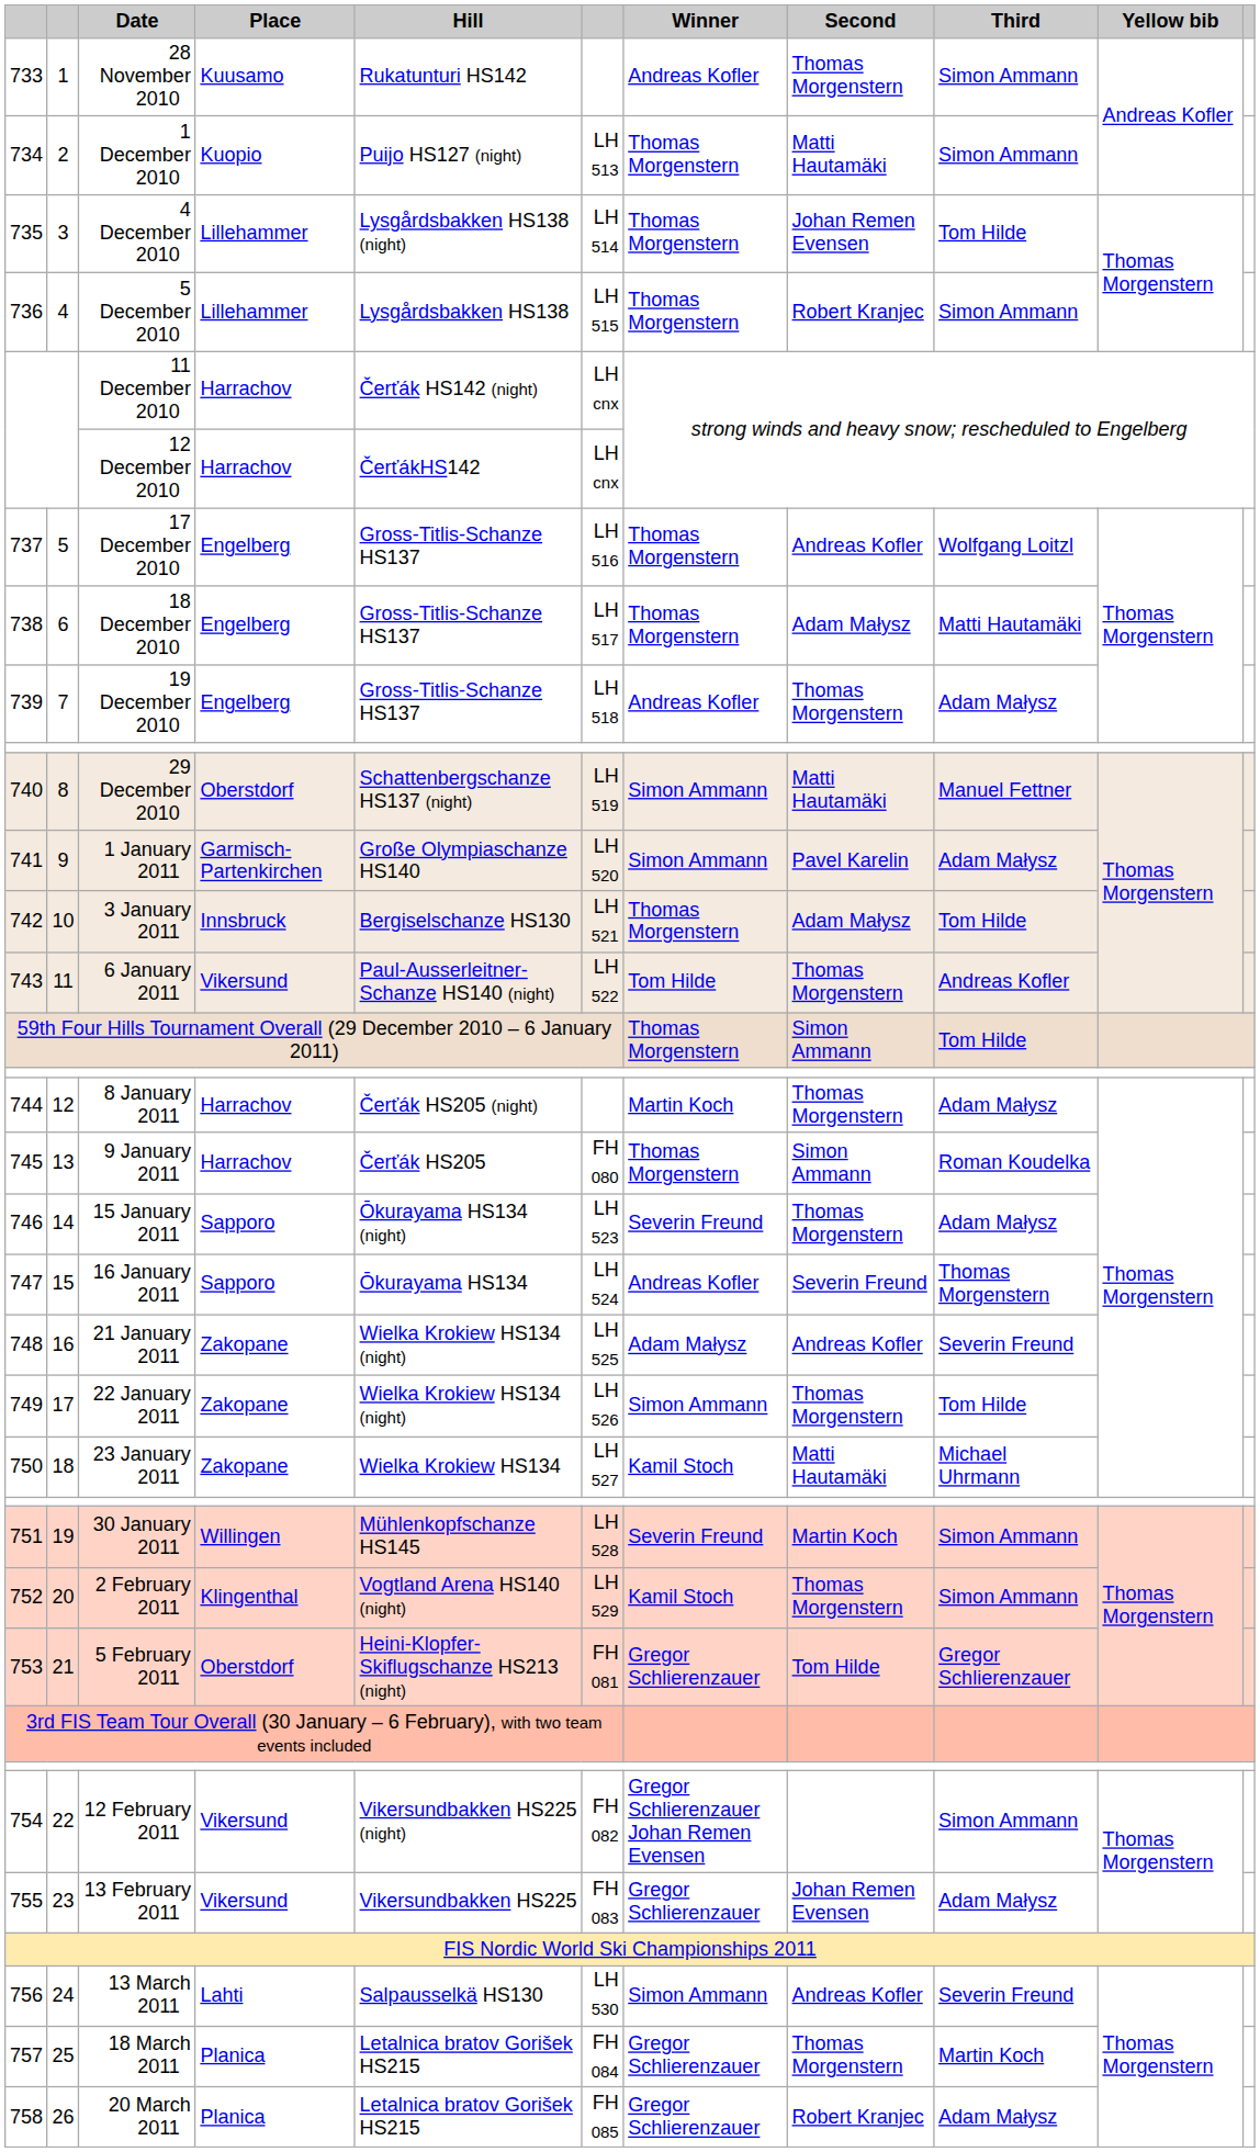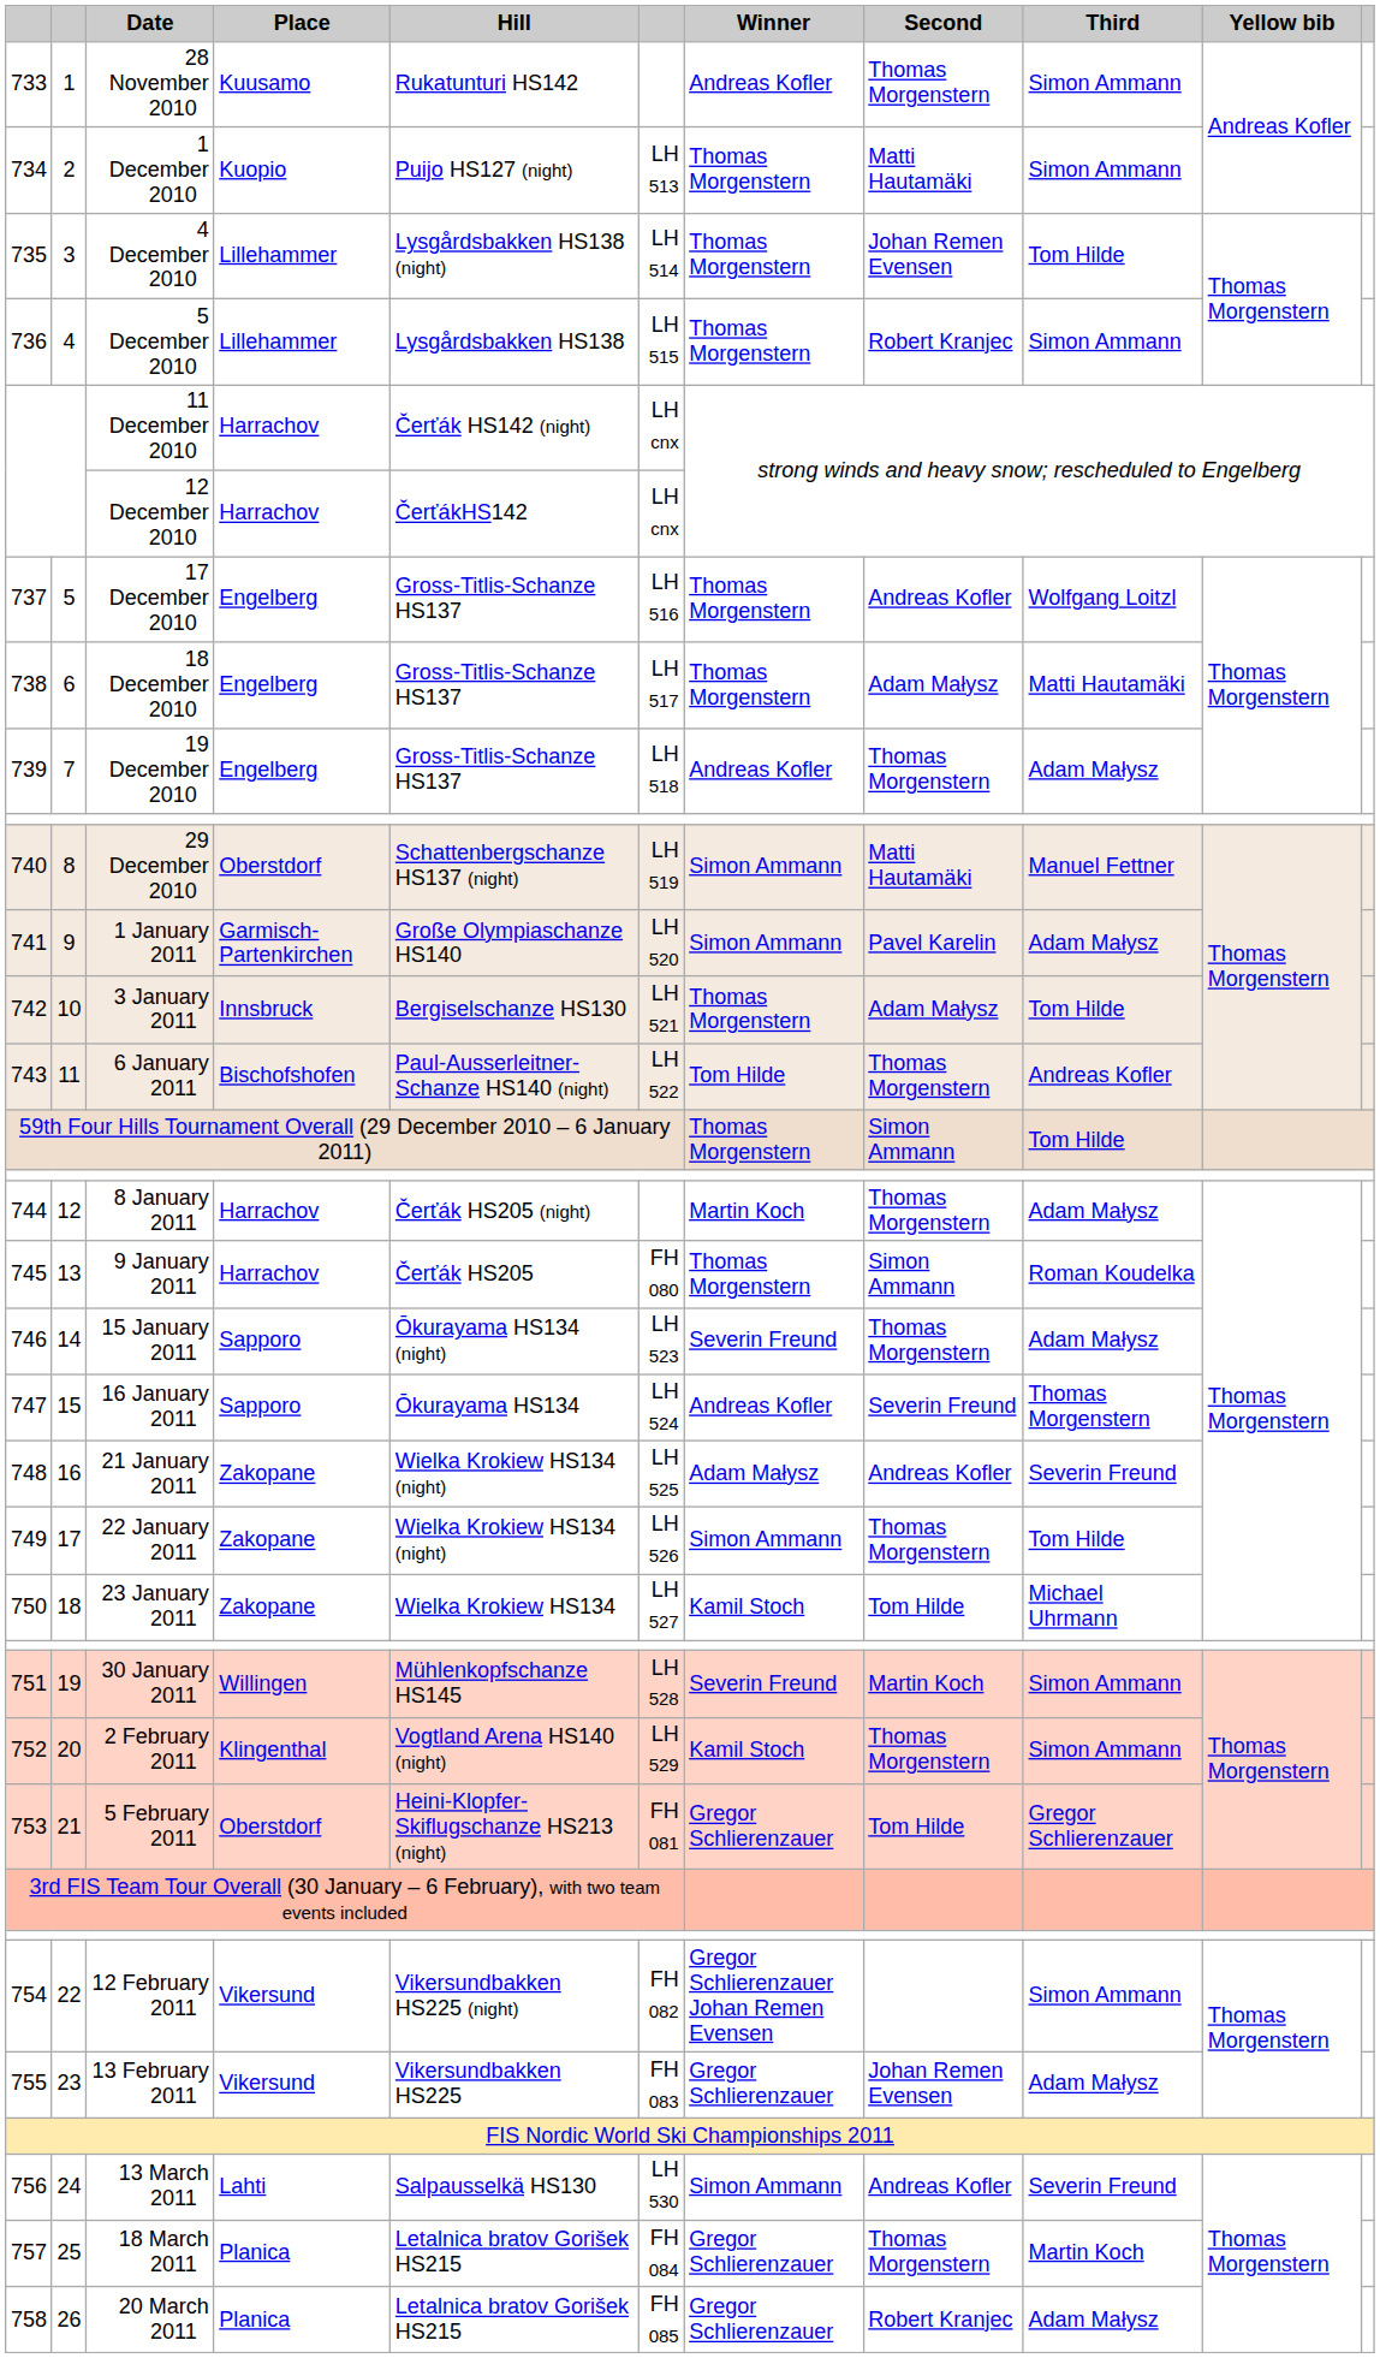 <table class="wikitable plainrowheaders" style="background:#fff; font-size:86%; line-height:16px; border:grey solid 1px; border-collapse:collapse;">
 <tr>
 <th scope="col" style="background:#ccc; width=20 px;"></th>
 <th scope="col" style="background:#ccc; width=30 px;"></th>
 <th scope="col" style="background:#ccc; width:130px;">Date</th>
 <th scope="col" style="background:#ccc; width:200px;">Place</th>
 <th scope="col" style="background:#ccc; width:240px;">Hill</th>
 <th scope="col" style="background:#ccc; width:40px;"></th>
 <th scope="col" style="background:#ccc; width:185px;">Winner</th>
 <th scope="col" style="background:#ccc; width:185px;">Second</th>
 <th scope="col" style="background:#ccc; width:185px;">Third</th>
 <th scope="col" style="background:#ccc; width:180px;">Yellow bib</th>
 <th scope="col" style="background:#ccc; width:10px;"></th>
 </tr>
 <tr>
 <td align=center>733</td>
 <td align=center>1</td>
 <td align=right>28 November 2010  </td>
 <td> <a href='#'>Kuusamo</a></td>
 <td><a href='#'>Rukatunturi</a> HS142</td>
 <td align=right></td>
 <td> <a href='#'>Andreas Kofler</a></td>
 <td> <a href='#'>Thomas Morgenstern</a></td>
 <td> <a href='#'>Simon Ammann</a></td>
 <td rowspan=2> <a href='#'>Andreas Kofler</a></td>
 <td></td>
 </tr>
 <tr>
 <td align=center>734</td>
 <td align=center>2</td>
 <td align=right>1 December 2010  </td>
 <td> <a href='#'>Kuopio</a></td>
 <td><a href='#'>Puijo</a> HS127 <small>(night)</small></td>
 <td align=right>LH <sub>513</sub></td>
 <td> <a href='#'>Thomas Morgenstern</a></td>
 <td> <a href='#'>Matti Hautamäki</a></td>
 <td> <a href='#'>Simon Ammann</a></td>
 <td></td>
 </tr>
 <tr>
 <td align=center>735</td>
 <td align=center>3</td>
 <td align=right>4 December 2010  </td>
 <td> <a href='#'>Lillehammer</a></td>
 <td><a href='#'>Lysgårdsbakken</a> HS138 <small>(night)</small></td>
 <td align=right>LH <sub>514</sub></td>
 <td> <a href='#'>Thomas Morgenstern</a></td>
 <td> <a href='#'>Johan Remen Evensen</a></td>
 <td> <a href='#'>Tom Hilde</a></td>
 <td rowspan=2> <a href='#'>Thomas Morgenstern</a></td>
 <td></td>
 </tr>
 <tr>
 <td align=center>736</td>
 <td align=center>4</td>
 <td align=right>5 December 2010  </td>
 <td> <a href='#'>Lillehammer</a></td>
 <td><a href='#'>Lysgårdsbakken</a> HS138</td>
 <td align=right>LH <sub>515</sub></td>
 <td> <a href='#'>Thomas Morgenstern</a></td>
 <td> <a href='#'>Robert Kranjec</a></td>
 <td> <a href='#'>Simon Ammann</a></td>
 <td></td>
 </tr>
 <tr>
 <td rowspan=2 colspan=2></td>
 <td align=right>11 December 2010  </td>
 <td> <a href='#'>Harrachov</a></td>
 <td><a href='#'>Čerťák</a> HS142 <small>(night)</small></td>
 <td align=right>LH <sub>cnx</sub></td>
 <td rowspan=2 colspan=5 align=center><em>strong winds and heavy snow; rescheduled to Engelberg</em></td>
 </tr>
 <tr>
 <td align=right>12 December 2010  </td>
 <td> <a href='#'>Harrachov</a></td>
 <td><a href='#'>ČerťákHS</a>142</td>
 <td align=right>LH <sub>cnx</sub></td>
 </tr>
 <tr>
 <td align=center>737</td>
 <td align=center>5</td>
 <td align=right><small></small>17 December 2010  </td>
 <td> <a href='#'>Engelberg</a></td>
 <td><a href='#'>Gross-Titlis-Schanze</a> HS137</td>
 <td align=right>LH <sub>516</sub></td>
 <td> <a href='#'>Thomas Morgenstern</a></td>
 <td> <a href='#'>Andreas Kofler</a></td>
 <td> <a href='#'>Wolfgang Loitzl</a></td>
 <td rowspan=3> <a href='#'>Thomas Morgenstern</a></td>
 <td></td>
 </tr>
 <tr>
 <td align=center>738</td>
 <td align=center>6</td>
 <td align=right>18 December 2010  </td>
 <td> <a href='#'>Engelberg</a></td>
 <td><a href='#'>Gross-Titlis-Schanze</a> HS137</td>
 <td align=right>LH <sub>517</sub></td>
 <td> <a href='#'>Thomas Morgenstern</a></td>
 <td> <a href='#'>Adam Małysz</a></td>
 <td> <a href='#'>Matti Hautamäki</a></td>
 <td></td>
 </tr>
 <tr>
 <td align=center>739</td>
 <td align=center>7</td>
 <td align=right>19 December 2010  </td>
 <td> <a href='#'>Engelberg</a></td>
 <td><a href='#'>Gross-Titlis-Schanze</a> HS137</td>
 <td align=right>LH <sub>518</sub></td>
 <td> <a href='#'>Andreas Kofler</a></td>
 <td> <a href='#'>Thomas Morgenstern</a></td>
 <td> <a href='#'>Adam Małysz</a></td>
 <td></td>
 </tr>
 <tr>
 <td colspan=11></td>
 </tr>
 <tr bgcolor=#F5EADF>
 <td align=center>740</td>
 <td align=center>8</td>
 <td align=right>29 December 2010  </td>
 <td> <a href='#'>Oberstdorf</a></td>
 <td><a href='#'>Schattenbergschanze</a> HS137 <small>(night)</small></td>
 <td align=right>LH <sub>519</sub></td>
 <td> <a href='#'>Simon Ammann</a></td>
 <td> <a href='#'>Matti Hautamäki</a></td>
 <td> <a href='#'>Manuel Fettner</a></td>
 <td rowspan=4> <a href='#'>Thomas Morgenstern</a></td>
 <td></td>
 </tr>
 <tr bgcolor=#F5EADF>
 <td align=center>741</td>
 <td align=center>9</td>
 <td align=right>1 January 2011  </td>
 <td> <a href='#'>Garmisch-Partenkirchen</a></td>
 <td><a href='#'>Große Olympiaschanze</a> HS140</td>
 <td align=right>LH <sub>520</sub></td>
 <td> <a href='#'>Simon Ammann</a></td>
 <td> <a href='#'>Pavel Karelin</a></td>
 <td> <a href='#'>Adam Małysz</a></td>
 <td></td>
 </tr>
 <tr bgcolor=#F5EADF>
 <td align=center>742</td>
 <td align=center>10</td>
 <td align=right>3 January 2011  </td>
 <td> <a href='#'>Innsbruck</a></td>
 <td><a href='#'>Bergiselschanze</a> HS130</td>
 <td align=right>LH <sub>521</sub></td>
 <td> <a href='#'>Thomas Morgenstern</a></td>
 <td> <a href='#'>Adam Małysz</a></td>
 <td> <a href='#'>Tom Hilde</a></td>
 <td></td>
 </tr>
 <tr bgcolor=#F5EADF>
 <td align=center>743</td>
 <td align=center>11</td>
 <td align=right>6 January 2011  </td>
-<td> <a href='#'>Vikersund</a></td>
+<td> <a href='#'>Bischofshofen</a></td>
 <td><a href='#'>Paul-Ausserleitner-Schanze</a> HS140 <small>(night)</small></td>
 <td align=right>LH <sub>522</sub></td>
 <td> <a href='#'>Tom Hilde</a></td>
 <td> <a href='#'>Thomas Morgenstern</a></td>
 <td> <a href='#'>Andreas Kofler</a></td>
 <td></td>
 </tr>
 <tr bgcolor=#EFDECD>
 <td colspan=6 align=center><a href='#'>59th Four Hills Tournament Overall</a> (29 December 2010 – 6 January 2011)</td>
 <td> <a href='#'>Thomas Morgenstern</a></td>
 <td> <a href='#'>Simon Ammann</a></td>
 <td> <a href='#'>Tom Hilde</a></td>
 <td colspan=2></td>
 </tr>
 <tr>
 <td colspan=11></td>
 </tr>
 <tr>
 <td align=center>744</td>
 <td align=center>12</td>
 <td align=right>8 January 2011  </td>
 <td> <a href='#'>Harrachov</a></td>
 <td><a href='#'>Čerťák</a> HS205 <small>(night)</small></td>
 <td align=right></td>
 <td> <a href='#'>Martin Koch</a></td>
 <td> <a href='#'>Thomas Morgenstern</a></td>
 <td> <a href='#'>Adam Małysz</a></td>
 <td rowspan=7> <a href='#'>Thomas Morgenstern</a></td>
 <td></td>
 </tr>
 <tr>
 <td align=center>745</td>
 <td align=center>13</td>
 <td align=right>9 January 2011  </td>
 <td> <a href='#'>Harrachov</a></td>
 <td><a href='#'>Čerťák</a> HS205</td>
 <td align=right>FH <sub>080 </sub></td>
 <td> <a href='#'>Thomas Morgenstern</a></td>
 <td> <a href='#'>Simon Ammann</a></td>
 <td> <a href='#'>Roman Koudelka</a></td>
 <td></td>
 </tr>
 <tr>
 <td align=center>746</td>
 <td align=center>14</td>
 <td align=right>15 January 2011  </td>
 <td> <a href='#'>Sapporo</a></td>
 <td><a href='#'>Ōkurayama</a> HS134 <small>(night)</small></td>
 <td align=right>LH <sub>523</sub></td>
 <td> <a href='#'>Severin Freund</a></td>
 <td> <a href='#'>Thomas Morgenstern</a></td>
 <td> <a href='#'>Adam Małysz</a></td>
 <td></td>
 </tr>
 <tr>
 <td align=center>747</td>
 <td align=center>15</td>
 <td align=right>16 January 2011  </td>
 <td> <a href='#'>Sapporo</a></td>
 <td><a href='#'>Ōkurayama</a> HS134</td>
 <td align=right>LH <sub>524</sub></td>
 <td> <a href='#'>Andreas Kofler</a></td>
 <td> <a href='#'>Severin Freund</a></td>
 <td> <a href='#'>Thomas Morgenstern</a></td>
 <td></td>
 </tr>
 <tr>
 <td align=center>748</td>
 <td align=center>16</td>
 <td align=right>21 January 2011  </td>
 <td> <a href='#'>Zakopane</a></td>
 <td><a href='#'>Wielka Krokiew</a> HS134 <small>(night)</small></td>
 <td align=right>LH <sub>525</sub></td>
 <td> <a href='#'>Adam Małysz</a></td>
 <td> <a href='#'>Andreas Kofler</a></td>
 <td> <a href='#'>Severin Freund</a></td>
 <td></td>
 </tr>
 <tr>
 <td align=center>749</td>
 <td align=center>17</td>
 <td align=right>22 January 2011  </td>
 <td> <a href='#'>Zakopane</a></td>
 <td><a href='#'>Wielka Krokiew</a> HS134 <small>(night)</small></td>
 <td align=right>LH <sub>526</sub></td>
 <td> <a href='#'>Simon Ammann</a></td>
 <td> <a href='#'>Thomas Morgenstern</a></td>
 <td> <a href='#'>Tom Hilde</a></td>
 <td></td>
 </tr>
 <tr>
 <td align=center>750</td>
 <td align=center>18</td>
 <td align=right> 23 January 2011  </td>
 <td> <a href='#'>Zakopane</a></td>
 <td><a href='#'>Wielka Krokiew</a> HS134</td>
 <td align=right>LH <sub>527</sub></td>
 <td> <a href='#'>Kamil Stoch</a></td>
-<td> <a href='#'>Matti Hautamäki</a></td>
+<td> <a href='#'>Tom Hilde</a></td>
 <td> <a href='#'>Michael Uhrmann</a></td>
 <td></td>
 </tr>
 <tr>
 <td colspan=11></td>
 </tr>
 <tr bgcolor=#FFD4C7>
 <td align=center>751</td>
 <td align=center>19</td>
 <td align=right>30 January 2011  </td>
 <td> <a href='#'>Willingen</a></td>
 <td><a href='#'>Mühlenkopfschanze</a> HS145</td>
 <td align=right>LH <sub>528</sub></td>
 <td> <a href='#'>Severin Freund</a></td>
 <td> <a href='#'>Martin Koch</a></td>
 <td> <a href='#'>Simon Ammann</a></td>
 <td rowspan=3> <a href='#'>Thomas Morgenstern</a></td>
 <td></td>
 </tr>
 <tr bgcolor=#FFD4C7>
 <td align=center>752</td>
 <td align=center>20</td>
 <td align=right>2 February 2011  </td>
 <td> <a href='#'>Klingenthal</a></td>
 <td><a href='#'>Vogtland Arena</a> HS140 <small>(night)</small></td>
 <td align=right>LH <sub>529</sub></td>
 <td> <a href='#'>Kamil Stoch</a></td>
 <td> <a href='#'>Thomas Morgenstern</a></td>
 <td> <a href='#'>Simon Ammann</a></td>
 <td></td>
 </tr>
 <tr bgcolor=#FFD4C7>
 <td align=center>753</td>
 <td align=center>21</td>
 <td align=right>5 February 2011  </td>
 <td> <a href='#'>Oberstdorf</a></td>
 <td><a href='#'>Heini-Klopfer-Skiflugschanze</a> HS213 <small>(night)</small></td>
 <td align=right>FH <sub>081</sub></td>
 <td> <a href='#'>Gregor Schlierenzauer</a></td>
 <td> <a href='#'>Tom Hilde</a></td>
 <td> <a href='#'>Gregor Schlierenzauer</a></td>
 <td></td>
 </tr>
 <tr bgcolor=#FFBCA8>
 <td colspan=6 align=center><a href='#'>3rd FIS Team Tour Overall</a> (30 January – 6 February), <small>with two team events included</small></td>
 <td></td>
 <td></td>
 <td></td>
 <td colspan=2></td>
 </tr>
 <tr>
 <td colspan=11></td>
 </tr>
 <tr>
 <td align=center>754</td>
 <td align=center>22</td>
 <td align=right>12 February 2011  </td>
 <td> <a href='#'>Vikersund</a></td>
 <td><a href='#'>Vikersundbakken</a> HS225 <small>(night)</small></td>
 <td align=right>FH <sub>082</sub></td>
 <td> <a href='#'>Gregor Schlierenzauer</a><br> <a href='#'>Johan Remen Evensen</a></td>
 <td></td>
 <td> <a href='#'>Simon Ammann</a></td>
 <td rowspan=2> <a href='#'>Thomas Morgenstern</a></td>
 <td></td>
 </tr>
 <tr>
 <td align=center>755</td>
 <td align=center>23</td>
 <td align=right>13 February 2011  </td>
 <td> <a href='#'>Vikersund</a></td>
 <td><a href='#'>Vikersundbakken</a> HS225</td>
 <td align=right>FH <sub>083</sub></td>
 <td> <a href='#'>Gregor Schlierenzauer</a></td>
 <td> <a href='#'>Johan Remen Evensen</a></td>
 <td> <a href='#'>Adam Małysz</a></td>
 <td></td>
 </tr>
 <tr style="background:#FFEBAD">
 <td colspan=11 align=center><a href='#'>FIS Nordic World Ski Championships 2011</a></td>
 </tr>
 <tr>
 <td align=center>756</td>
 <td align=center>24</td>
 <td align=right>13 March 2011  </td>
 <td> <a href='#'>Lahti</a></td>
 <td><a href='#'>Salpausselkä</a> HS130</td>
 <td align=right>LH <sub>530</sub></td>
 <td> <a href='#'>Simon Ammann</a></td>
 <td> <a href='#'>Andreas Kofler</a></td>
 <td> <a href='#'>Severin Freund</a></td>
 <td rowspan=3> <a href='#'>Thomas Morgenstern</a></td>
 <td></td>
 </tr>
 <tr>
 <td align=center>757</td>
 <td align=center>25</td>
 <td align=right>18 March 2011  </td>
 <td> <a href='#'>Planica</a></td>
 <td><a href='#'>Letalnica bratov Gorišek</a> HS215</td>
 <td align=right>FH <sub>084</sub></td>
 <td> <a href='#'>Gregor Schlierenzauer</a></td>
 <td> <a href='#'>Thomas Morgenstern</a></td>
 <td> <a href='#'>Martin Koch</a></td>
 <td></td>
 </tr>
 <tr>
 <td align=center>758</td>
 <td align=center>26</td>
 <td align=right><small></small>20 March 2011  </td>
 <td> <a href='#'>Planica</a></td>
 <td><a href='#'>Letalnica bratov Gorišek</a> HS215</td>
 <td align=right>FH <sub>085</sub></td>
 <td> <a href='#'>Gregor Schlierenzauer</a></td>
 <td> <a href='#'>Robert Kranjec</a></td>
 <td> <a href='#'>Adam Małysz</a></td>
 <td></td>
 </tr>
 </table>
